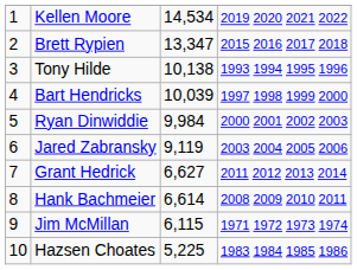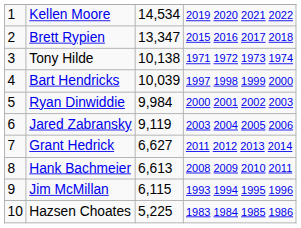 <table class="wikitable">
 <tr>
 </tr>
 <tr>
 <td>1</td>
 <td><a href='#'>Kellen Moore</a></td>
 <td><abbr>14,534</abbr></td>
 <td style="font-size:80%;"><a href='#'>2019</a> <a href='#'>2020</a> <a href='#'>2021</a> <a href='#'>2022</a></td>
 </tr>
 <tr>
 <td>2</td>
 <td><a href='#'>Brett Rypien</a></td>
 <td><abbr>13,347</abbr></td>
 <td style="font-size:80%;"><a href='#'>2015</a> <a href='#'>2016</a> <a href='#'>2017</a> <a href='#'>2018</a></td>
 </tr>
 <tr>
 <td>3</td>
 <td>Tony Hilde</td>
 <td><abbr>10,138</abbr></td>
-<td style="font-size:80%;"><a href='#'>1993</a> <a href='#'>1994</a> <a href='#'>1995</a> <a href='#'>1996</a></td>
+<td style="font-size:80%;"><a href='#'>1971</a> <a href='#'>1972</a> <a href='#'>1973</a> <a href='#'>1974</a></td>
 </tr>
 <tr>
 <td>4</td>
 <td><a href='#'>Bart Hendricks</a></td>
 <td><abbr>10,039</abbr></td>
 <td style="font-size:80%;"><a href='#'>1997</a> <a href='#'>1998</a> <a href='#'>1999</a> <a href='#'>2000</a></td>
 </tr>
 <tr>
 <td>5</td>
 <td><a href='#'>Ryan Dinwiddie</a></td>
 <td><abbr>9,984</abbr></td>
 <td style="font-size:80%;"><a href='#'>2000</a> <a href='#'>2001</a> <a href='#'>2002</a> <a href='#'>2003</a></td>
 </tr>
 <tr>
 <td>6</td>
 <td><a href='#'>Jared Zabransky</a></td>
 <td><abbr>9,119</abbr></td>
 <td style="font-size:80%;"><a href='#'>2003</a> <a href='#'>2004</a> <a href='#'>2005</a> <a href='#'>2006</a></td>
 </tr>
 <tr>
 <td>7</td>
 <td><a href='#'>Grant Hedrick</a></td>
 <td><abbr>6,627</abbr></td>
 <td style="font-size:80%;"><a href='#'>2011</a> <a href='#'>2012</a> <a href='#'>2013</a> <a href='#'>2014</a></td>
 </tr>
 <tr>
 <td>8</td>
 <td><a href='#'>Hank Bachmeier</a></td>
-<td><abbr>6,614</abbr></td>
+<td><abbr>6,613</abbr></td>
 <td style="font-size:80%;"><a href='#'>2008</a> <a href='#'>2009</a> <a href='#'>2010</a> <a href='#'>2011</a></td>
 </tr>
 <tr>
 <td>9</td>
 <td><a href='#'>Jim McMillan</a></td>
 <td><abbr>6,115</abbr></td>
-<td style="font-size:80%;"><a href='#'>1971</a> <a href='#'>1972</a> <a href='#'>1973</a> <a href='#'>1974</a></td>
+<td style="font-size:80%;"><a href='#'>1993</a> <a href='#'>1994</a> <a href='#'>1995</a> <a href='#'>1996</a></td>
 </tr>
 <tr>
 <td>10</td>
 <td>Hazsen Choates</td>
 <td><abbr>5,225</abbr></td>
 <td style="font-size:80%;"><a href='#'>1983</a> <a href='#'>1984</a> <a href='#'>1985</a> <a href='#'>1986</a></td>
 </tr>
 </table>
